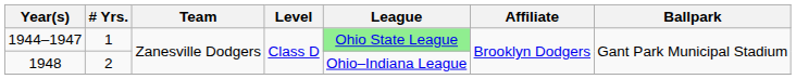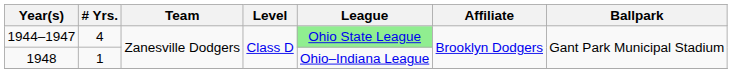 <table class="wikitable" style="text-align:center; font-size: 95%;">
 <tr>
 <th>Year(s)</th>
 <th># Yrs.</th>
 <th>Team</th>
 <th>Level</th>
 <th>League</th>
 <th>Affiliate</th>
 <th>Ballpark</th>
 </tr>
 <tr>
 <td>1944–1947</td>
-<td>1</td>
+<td>4</td>
 <td Rowspan=2>Zanesville Dodgers</td>
 <td rowspan=2><a href='#'>Class D</a></td>
 <td style="background: lightgreen;"><a href='#'>Ohio State League</a></td>
 <td rowspan=2><a href='#'>Brooklyn Dodgers</a></td>
 <td rowspan=2>Gant Park Municipal Stadium</td>
 </tr>
 <tr>
 <td>1948</td>
-<td>2</td>
+<td>1</td>
 <td><a href='#'>Ohio–Indiana League</a></td>
 </tr>
 <tr>
 </tr>
 </table>
